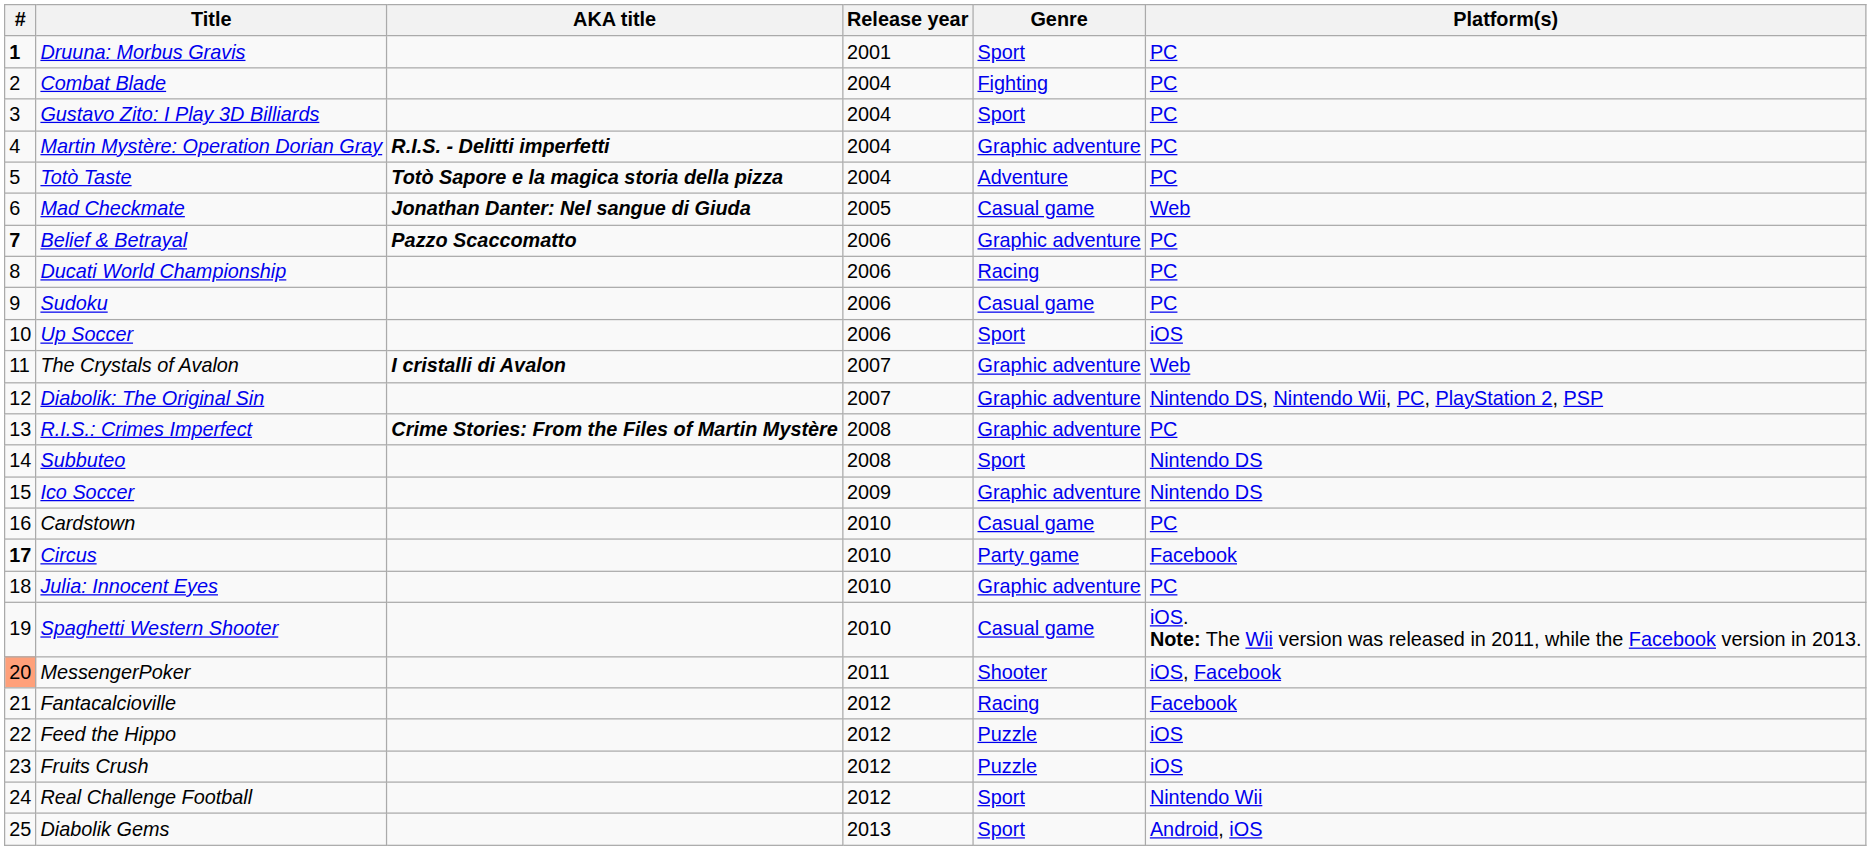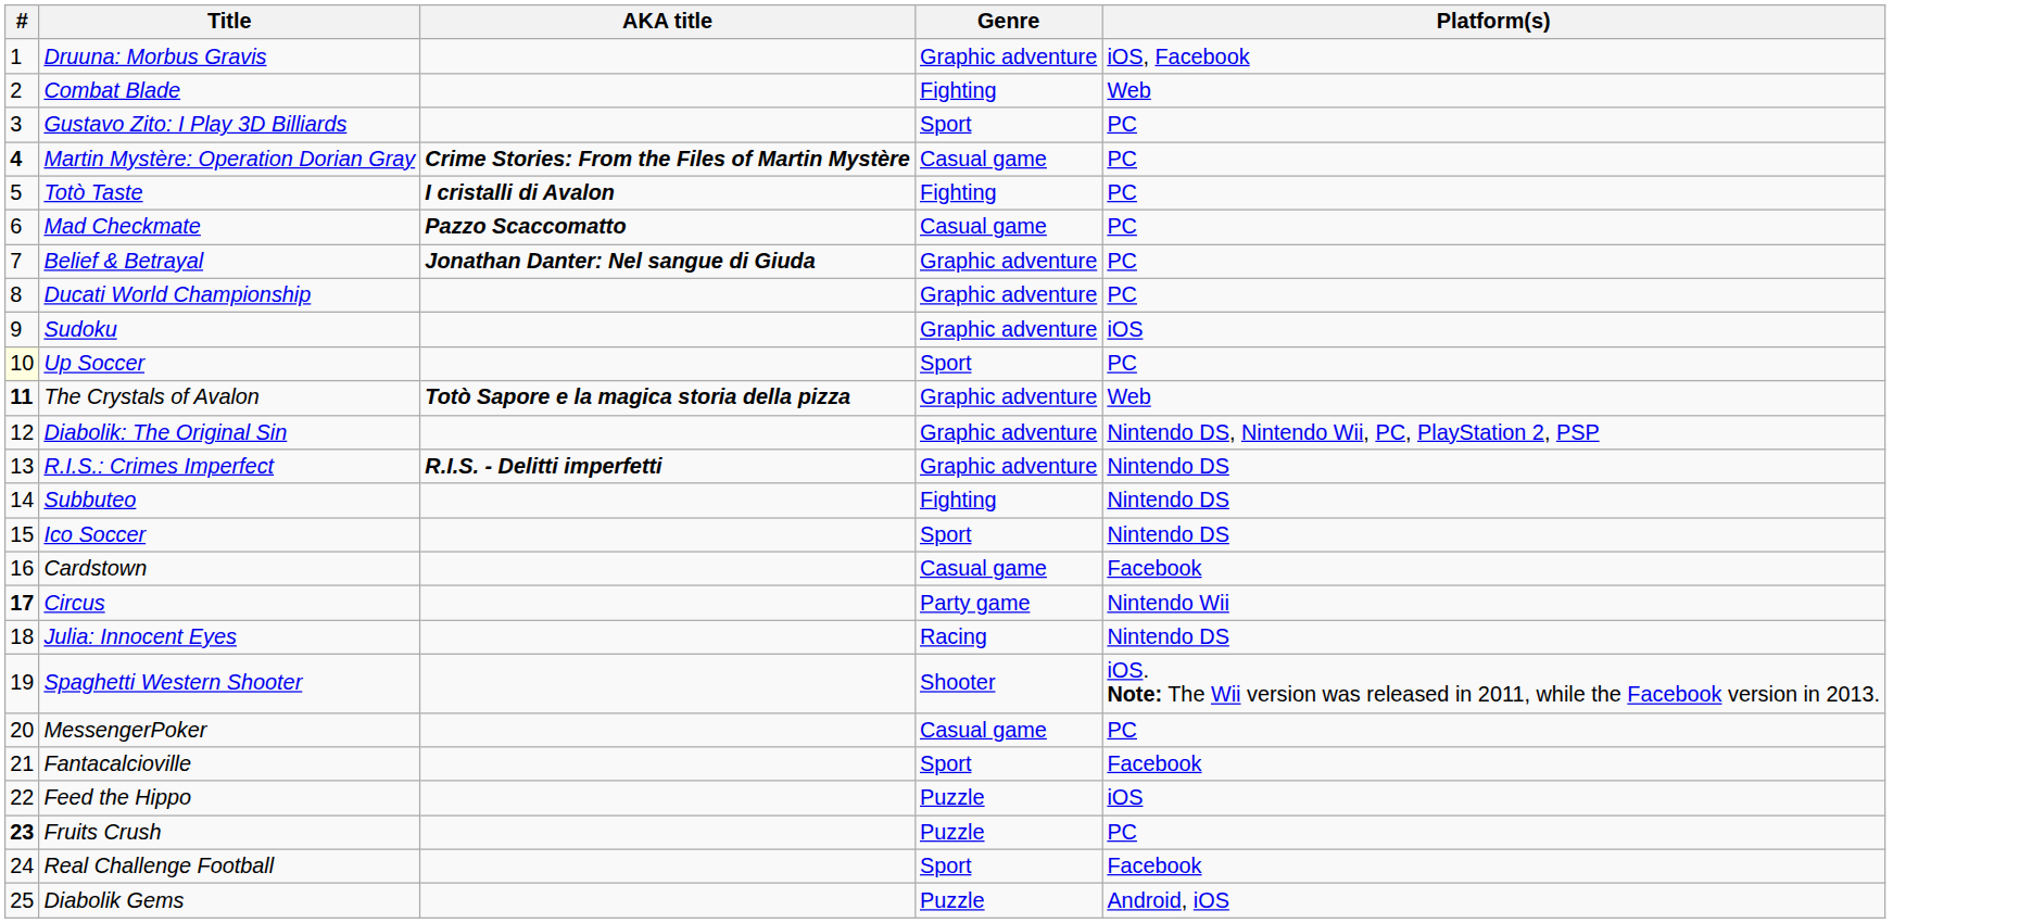 <table class="wikitable sortable" border="1">
 <tr>
 <th scope="col">#</th>
 <th scope="col">Title</th>
 <th scope="col">AKA title</th>
-<th scope="col">Release year</th>
 <th scope="col">Genre</th>
 <th scope="col">Platform(s)</th>
 </tr>
 <tr>
-<td><strong>1</strong></td>
+<td>1</td>
 <td><em><a href='#'>Druuna: Morbus Gravis</a></em></td>
 <td></td>
-<td>2001</td>
-<td><a href='#'>Sport</a></td>
-<td><a href='#'>PC</a></td>
+<td><a href='#'>Graphic adventure</a></td>
+<td><a href='#'>iOS</a>, <a href='#'>Facebook</a></td>
 </tr>
 <tr>
 <td>2</td>
 <td><em><a href='#'>Combat Blade</a></em></td>
 <td></td>
-<td>2004</td>
 <td><a href='#'>Fighting</a></td>
-<td><a href='#'>PC</a></td>
+<td><a href='#'>Web</a></td>
 </tr>
 <tr>
 <td>3</td>
 <td><em><a href='#'>Gustavo Zito: I Play 3D Billiards</a></em></td>
 <td></td>
-<td>2004</td>
 <td><a href='#'>Sport</a></td>
 <td><a href='#'>PC</a></td>
 </tr>
 <tr>
-<td>4</td>
+<td><strong>4</strong></td>
 <td><em><a href='#'>Martin Mystère: Operation Dorian Gray</a></em></td>
-<td><strong><em>R.I.S. - Delitti imperfetti</em></strong></td>
-<td>2004</td>
-<td><a href='#'>Graphic adventure</a></td>
+<td><strong><em>Crime Stories: From the Files of Martin Mystère</em></strong></td>
+<td><a href='#'>Casual game</a></td>
 <td><a href='#'>PC</a></td>
 </tr>
 <tr>
 <td>5</td>
 <td><em><a href='#'>Totò Taste</a></em></td>
-<td><strong><em>Totò Sapore e la magica storia della pizza</em></strong></td>
-<td>2004</td>
-<td><a href='#'>Adventure</a></td>
+<td><strong><em>I cristalli di Avalon</em></strong></td>
+<td><a href='#'>Fighting</a></td>
 <td><a href='#'>PC</a></td>
 </tr>
 <tr>
 <td>6</td>
 <td><em><a href='#'>Mad Checkmate</a></em></td>
-<td><strong><em>Jonathan Danter: Nel sangue di Giuda</em></strong></td>
-<td>2005</td>
+<td><strong><em>Pazzo Scaccomatto</em></strong></td>
 <td><a href='#'>Casual game</a></td>
-<td><a href='#'>Web</a></td>
+<td><a href='#'>PC</a></td>
 </tr>
 <tr>
-<td><strong>7</strong></td>
+<td>7</td>
 <td><em><a href='#'>Belief & Betrayal</a></em></td>
-<td><strong><em>Pazzo Scaccomatto</em></strong></td>
-<td>2006</td>
+<td><strong><em>Jonathan Danter: Nel sangue di Giuda</em></strong></td>
 <td><a href='#'>Graphic adventure</a></td>
 <td><a href='#'>PC</a></td>
 </tr>
 <tr>
 <td>8</td>
 <td><em><a href='#'>Ducati World Championship</a></em></td>
 <td></td>
-<td>2006</td>
-<td><a href='#'>Racing</a></td>
+<td><a href='#'>Graphic adventure</a></td>
 <td><a href='#'>PC</a></td>
 </tr>
 <tr>
 <td>9</td>
 <td><em><a href='#'>Sudoku</a></em></td>
 <td></td>
-<td>2006</td>
-<td><a href='#'>Casual game</a></td>
+<td><a href='#'>Graphic adventure</a></td>
+<td><a href='#'>iOS</a></td>
+</tr>
+<tr>
+<td style="background: lightyellow;">10</td>
+<td><em><a href='#'>Up Soccer</a></em></td>
+<td></td>
+<td><a href='#'>Sport</a></td>
 <td><a href='#'>PC</a></td>
 </tr>
 <tr>
-<td>10</td>
-<td><em><a href='#'>Up Soccer</a></em></td>
-<td></td>
-<td>2006</td>
-<td><a href='#'>Sport</a></td>
-<td><a href='#'>iOS</a></td>
-</tr>
-<tr>
-<td>11</td>
+<td><strong>11</strong></td>
 <td><em>The Crystals of Avalon</em></td>
-<td><strong><em>I cristalli di Avalon</em></strong></td>
-<td>2007</td>
+<td><strong><em>Totò Sapore e la magica storia della pizza</em></strong></td>
 <td><a href='#'>Graphic adventure</a></td>
 <td><a href='#'>Web</a></td>
 </tr>
 <tr>
 <td>12</td>
 <td><em><a href='#'>Diabolik: The Original Sin</a></em></td>
 <td></td>
-<td>2007</td>
 <td><a href='#'>Graphic adventure</a></td>
 <td><a href='#'>Nintendo DS</a>, <a href='#'>Nintendo Wii</a>, <a href='#'>PC</a>, <a href='#'>PlayStation 2</a>, <a href='#'>PSP</a></td>
 </tr>
 <tr>
 <td>13</td>
 <td><em><a href='#'>R.I.S.: Crimes Imperfect</a></em></td>
-<td><strong><em>Crime Stories: From the Files of Martin Mystère</em></strong></td>
-<td>2008</td>
+<td><strong><em>R.I.S. - Delitti imperfetti</em></strong></td>
 <td><a href='#'>Graphic adventure</a></td>
-<td><a href='#'>PC</a></td>
+<td><a href='#'>Nintendo DS</a></td>
 </tr>
 <tr>
 <td>14</td>
 <td><em><a href='#'>Subbuteo</a></em></td>
 <td></td>
-<td>2008</td>
-<td><a href='#'>Sport</a></td>
+<td><a href='#'>Fighting</a></td>
 <td><a href='#'>Nintendo DS</a></td>
 </tr>
 <tr>
 <td>15</td>
 <td><em><a href='#'>Ico Soccer</a></em></td>
 <td></td>
-<td>2009</td>
-<td><a href='#'>Graphic adventure</a></td>
+<td><a href='#'>Sport</a></td>
 <td><a href='#'>Nintendo DS</a></td>
 </tr>
 <tr>
 <td>16</td>
 <td><em>Cardstown</em></td>
 <td></td>
-<td>2010</td>
 <td><a href='#'>Casual game</a></td>
-<td><a href='#'>PC</a></td>
+<td><a href='#'>Facebook</a></td>
 </tr>
 <tr>
 <td><strong>17</strong></td>
 <td><em><a href='#'>Circus</a></em></td>
 <td></td>
-<td>2010</td>
 <td><a href='#'>Party game</a></td>
-<td><a href='#'>Facebook</a></td>
+<td><a href='#'>Nintendo Wii</a></td>
 </tr>
 <tr>
 <td>18</td>
 <td><em><a href='#'>Julia: Innocent Eyes</a></em></td>
 <td></td>
-<td>2010</td>
-<td><a href='#'>Graphic adventure</a></td>
-<td><a href='#'>PC</a></td>
+<td><a href='#'>Racing</a></td>
+<td><a href='#'>Nintendo DS</a></td>
 </tr>
 <tr>
 <td>19</td>
 <td><em><a href='#'>Spaghetti Western Shooter</a></em></td>
 <td></td>
-<td>2010</td>
-<td><a href='#'>Casual game</a></td>
+<td><a href='#'>Shooter</a></td>
 <td><a href='#'>iOS</a>.<br><strong>Note:</strong> The <a href='#'>Wii</a> version was released in 2011, while the <a href='#'>Facebook</a> version in 2013.</td>
 </tr>
 <tr>
-<td style="background: lightsalmon;">20</td>
+<td>20</td>
 <td><em>MessengerPoker</em></td>
 <td></td>
-<td>2011</td>
-<td><a href='#'>Shooter</a></td>
-<td><a href='#'>iOS</a>, <a href='#'>Facebook</a></td>
+<td><a href='#'>Casual game</a></td>
+<td><a href='#'>PC</a></td>
 </tr>
 <tr>
 <td>21</td>
 <td><em>Fantacalcioville</em></td>
 <td></td>
-<td>2012</td>
-<td><a href='#'>Racing</a></td>
+<td><a href='#'>Sport</a></td>
 <td><a href='#'>Facebook</a></td>
 </tr>
 <tr>
 <td>22</td>
 <td><em>Feed the Hippo</em></td>
 <td></td>
-<td>2012</td>
 <td><a href='#'>Puzzle</a></td>
 <td><a href='#'>iOS</a></td>
 </tr>
 <tr>
-<td>23</td>
+<td><strong>23</strong></td>
 <td><em>Fruits Crush</em></td>
 <td></td>
-<td>2012</td>
 <td><a href='#'>Puzzle</a></td>
-<td><a href='#'>iOS</a></td>
+<td><a href='#'>PC</a></td>
 </tr>
 <tr>
 <td>24</td>
 <td><em>Real Challenge Football</em></td>
 <td></td>
-<td>2012</td>
 <td><a href='#'>Sport</a></td>
-<td><a href='#'>Nintendo Wii</a></td>
+<td><a href='#'>Facebook</a></td>
 </tr>
 <tr>
 <td>25</td>
 <td><em>Diabolik Gems</em></td>
 <td></td>
-<td>2013</td>
-<td><a href='#'>Sport</a></td>
+<td><a href='#'>Puzzle</a></td>
 <td><a href='#'>Android</a>, <a href='#'>iOS</a></td>
 </tr>
 </table>
